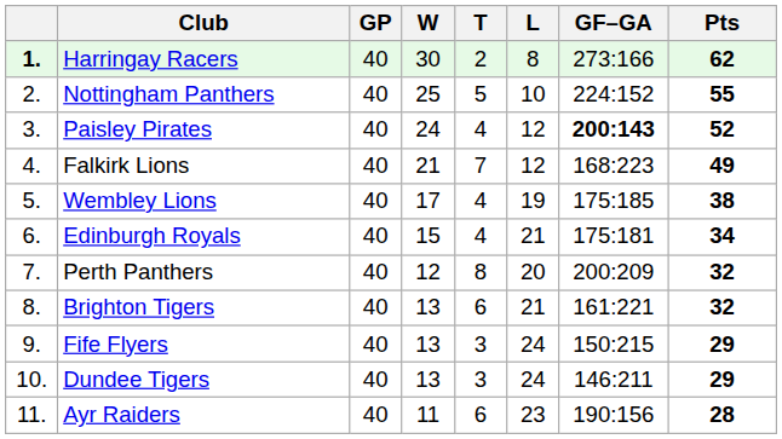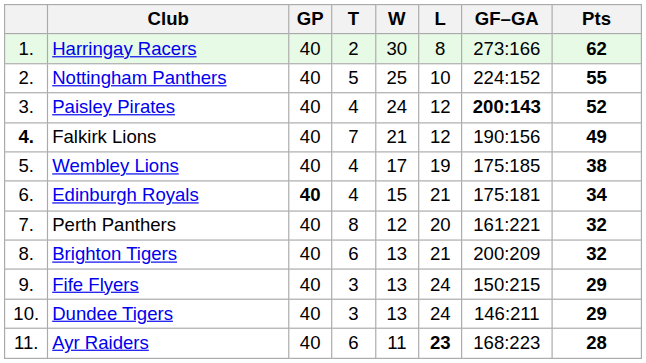 <table class="wikitable">
 <tr>
 <th width="30"></th>
 <th width="200">Club</th>
 <th width="30">GP</th>
+<th width="30">T</th>
 <th width="30">W</th>
-<th width="30">T</th>
 <th width="30">L</th>
 <th width="70">GF–GA</th>
 <th width="70">Pts</th>
 </tr>
 <tr bgcolor="#e6fae6" align="center">
-<td><strong>1.</strong></td>
+<td>1.</td>
 <td align="left"><a href='#'>Harringay Racers</a></td>
 <td>40</td>
+<td>2</td>
 <td>30</td>
-<td>2</td>
 <td>8</td>
 <td>273:166</td>
 <td><strong>62</strong></td>
 </tr>
 <tr bgcolor="#FFFFFF" align="center">
 <td>2.</td>
 <td align="left"><a href='#'>Nottingham Panthers</a></td>
 <td>40</td>
+<td>5</td>
 <td>25</td>
-<td>5</td>
 <td>10</td>
 <td>224:152</td>
 <td><strong>55</strong></td>
 </tr>
 <tr bgcolor="#FFFFFF" align="center">
 <td>3.</td>
 <td align="left"><a href='#'>Paisley Pirates</a></td>
 <td>40</td>
+<td>4</td>
 <td>24</td>
-<td>4</td>
 <td>12</td>
 <td><strong>200:143</strong></td>
 <td><strong>52</strong></td>
 </tr>
 <tr bgcolor="#FFFFFF" align="center">
-<td>4.</td>
+<td><strong>4.</strong></td>
 <td align="left">Falkirk Lions</td>
 <td>40</td>
+<td>7</td>
 <td>21</td>
-<td>7</td>
 <td>12</td>
-<td>168:223</td>
+<td>190:156</td>
 <td><strong>49</strong></td>
 </tr>
 <tr bgcolor="#FFFFFF" align="center">
 <td>5.</td>
 <td align="left"><a href='#'>Wembley Lions</a></td>
 <td>40</td>
+<td>4</td>
 <td>17</td>
-<td>4</td>
 <td>19</td>
 <td>175:185</td>
 <td><strong>38</strong></td>
 </tr>
 <tr bgcolor="#FFFFFF" align="center">
 <td>6.</td>
 <td align="left"><a href='#'>Edinburgh Royals</a></td>
-<td>40</td>
+<td><strong>40</strong></td>
+<td>4</td>
 <td>15</td>
-<td>4</td>
 <td>21</td>
 <td>175:181</td>
 <td><strong>34</strong></td>
 </tr>
 <tr bgcolor="#FFFFFF" align="center">
 <td>7.</td>
 <td align="left">Perth Panthers</td>
 <td>40</td>
+<td>8</td>
 <td>12</td>
-<td>8</td>
 <td>20</td>
-<td>200:209</td>
+<td>161:221</td>
 <td><strong>32</strong></td>
 </tr>
 <tr bgcolor="#FFFFFF" align="center">
 <td>8.</td>
 <td align="left"><a href='#'>Brighton Tigers</a></td>
 <td>40</td>
+<td>6</td>
 <td>13</td>
-<td>6</td>
 <td>21</td>
-<td>161:221</td>
+<td>200:209</td>
 <td><strong>32</strong></td>
 </tr>
 <tr bgcolor="#FFFFFF" align="center">
 <td>9.</td>
 <td align="left"><a href='#'>Fife Flyers</a></td>
 <td>40</td>
+<td>3</td>
 <td>13</td>
-<td>3</td>
 <td>24</td>
 <td>150:215</td>
 <td><strong>29</strong></td>
 </tr>
 <tr bgcolor="#FFFFFF" align="center">
 <td>10.</td>
 <td align="left"><a href='#'>Dundee Tigers</a></td>
 <td>40</td>
+<td>3</td>
 <td>13</td>
-<td>3</td>
 <td>24</td>
 <td>146:211</td>
 <td><strong>29</strong></td>
 </tr>
 <tr bgcolor="#FFFFFF" align="center">
 <td>11.</td>
 <td align="left"><a href='#'>Ayr Raiders</a></td>
 <td>40</td>
+<td>6</td>
 <td>11</td>
-<td>6</td>
-<td>23</td>
-<td>190:156</td>
+<td><strong>23</strong></td>
+<td>168:223</td>
 <td><strong>28</strong></td>
 </tr>
 </table>
